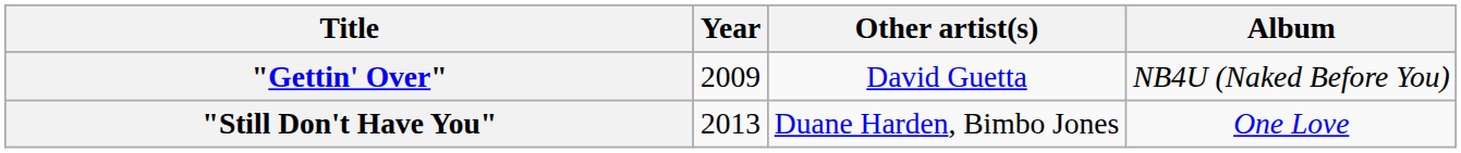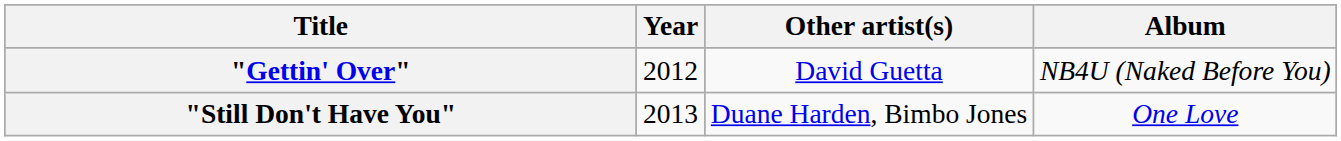 <table class="wikitable plainrowheaders" style="text-align:center;">
 <tr>
 <th scope="col" style="width:22.5em;">Title</th>
 <th scope="col">Year</th>
 <th scope="col">Other artist(s)</th>
 <th scope="col">Album</th>
 </tr>
 <tr>
 <th scope="row">"<a href='#'>Gettin' Over</a>"</th>
-<td>2009</td>
+<td>2012</td>
 <td><a href='#'>David Guetta</a></td>
 <td><em>NB4U (Naked Before You)</em></td>
 </tr>
 <tr>
 <th scope="row">"Still Don't Have You"</th>
 <td>2013</td>
 <td><a href='#'>Duane Harden</a>, Bimbo Jones</td>
 <td><em><a href='#'>One Love</a></em></td>
 </tr>
 </table>
